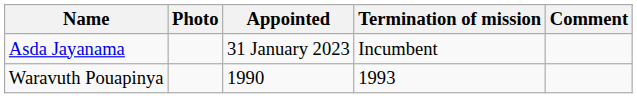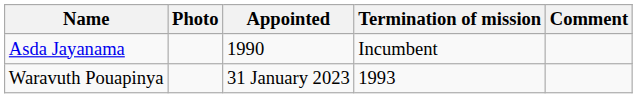 <table class="wikitable">
 <tr>
 <th>Name</th>
 <th>Photo</th>
 <th>Appointed</th>
 <th>Termination of mission</th>
 <th>Comment</th>
 </tr>
 <tr>
 <td><a href='#'>Asda Jayanama</a></td>
 <td></td>
-<td>31 January 2023</td>
+<td>1990</td>
 <td>Incumbent</td>
 <td></td>
 </tr>
 <tr>
 <td>Waravuth Pouapinya</td>
 <td></td>
-<td>1990</td>
+<td>31 January 2023</td>
 <td>1993</td>
 <td></td>
 </tr>
 </table>
